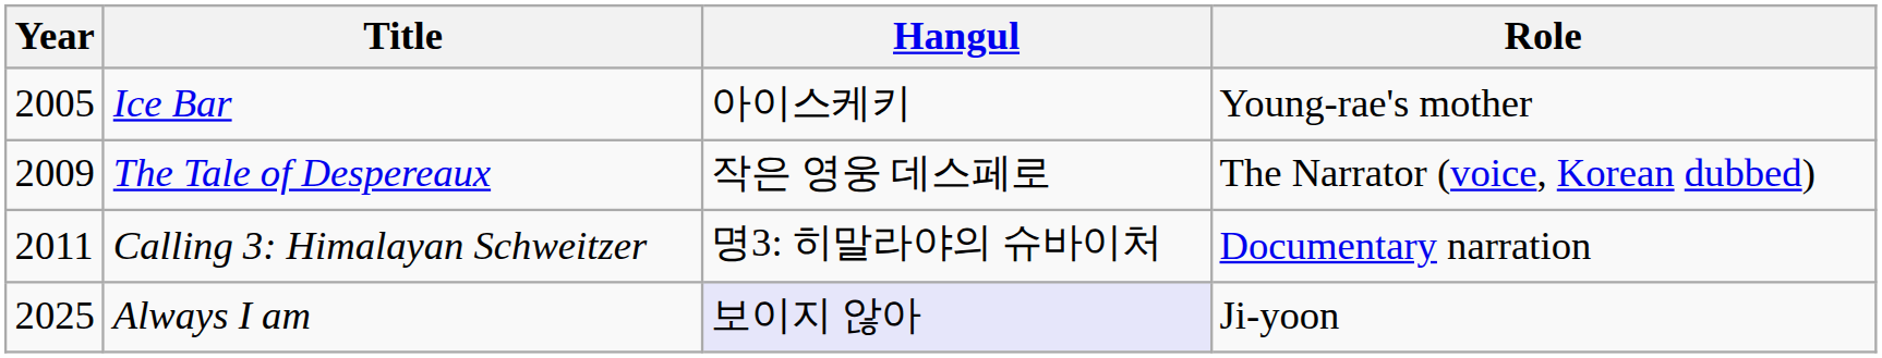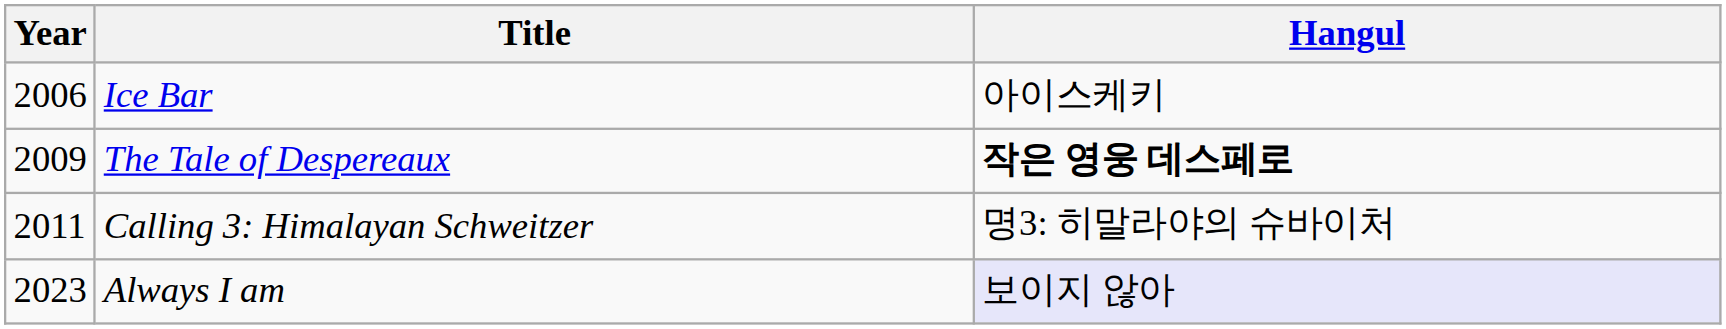 <table class="wikitable" style="width:750px">
 <tr>
 <th width=10>Year</th>
 <th>Title</th>
 <th><a href='#'>Hangul</a></th>
-<th>Role</th>
 </tr>
 <tr>
-<td>2005</td>
+<td>2006</td>
 <td><em><a href='#'>Ice Bar</a></em></td>
 <td>아이스케키</td>
-<td>Young-rae's mother</td>
 </tr>
 <tr>
 <td>2009</td>
 <td><em><a href='#'>The Tale of Despereaux</a></em></td>
-<td>작은 영웅 데스페로</td>
-<td>The Narrator (<a href='#'>voice</a>, <a href='#'>Korean</a> <a href='#'>dubbed</a>)</td>
+<td><strong>작은 영웅 데스페로</strong></td>
 </tr>
 <tr>
 <td>2011</td>
 <td><em>Calling 3: Himalayan Schweitzer</em></td>
 <td>명3: 히말라야의 슈바이처</td>
-<td><a href='#'>Documentary</a> narration</td>
 </tr>
 <tr>
-<td>2025</td>
+<td>2023</td>
 <td><em>Always I am</em></td>
 <td style="background: lavender;">보이지 않아</td>
-<td>Ji-yoon</td>
 </tr>
 </table>
